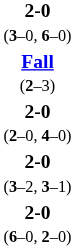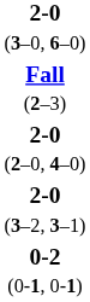 <table style="width:100%;" cellspacing="1">
 <tr>
 <th width=25%></th>
 <th width=10%></th>
 <th width=25%></th>
 </tr>
 <tr style=font-size:90%>
 <td align=right><strong></strong></td>
 <td align=center><strong> 2-0 </strong><br><small>(<strong>3</strong>–0, <strong>6</strong>–0)</small></td>
 <td></td>
 </tr>
 <tr style=font-size:90%>
 <td align=right><strong></strong></td>
 <td align=center><strong> <a href='#'>Fall</a> </strong><br><small>(<strong>2</strong>–3)</small></td>
 <td></td>
 </tr>
 <tr style=font-size:90%>
 <td align=right><strong></strong></td>
 <td align=center><strong> 2-0 </strong><br><small>(<strong>2</strong>–0, <strong>4</strong>–0)</small></td>
 <td></td>
 </tr>
 <tr style=font-size:90%>
 <td align=right><strong></strong></td>
 <td align=center><strong> 2-0 </strong><br><small>(<strong>3</strong>–2, <strong>3</strong>–1)</small></td>
 <td></td>
 </tr>
 <tr style=font-size:90%>
-<td align=right><strong></strong></td>
-<td align=center><strong> 2-0 </strong><br><small>(<strong>6</strong>–0, <strong>2</strong>–0)</small></td>
-<td></td>
+<td align=right></td>
+<td align=center><strong> 0-2 </strong><br><small>(0-<strong>1</strong>, 0-<strong>1</strong>)</small></td>
+<td><strong> </strong></td>
 </tr>
 </table>
